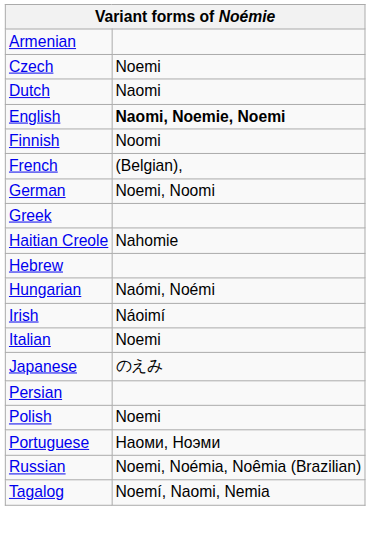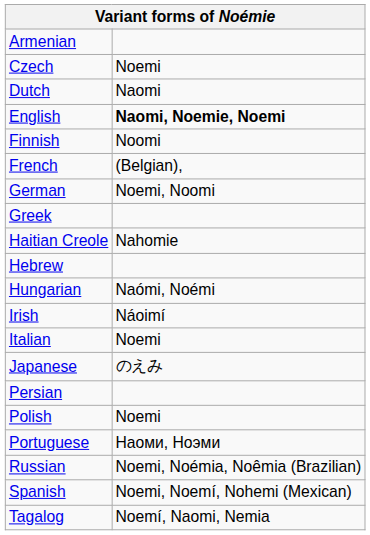 <table class="wikitable" style="float:center; margin-left: 8px">
 <tr>
 <th colspan="2">Variant forms of <em>Noémie</em></th>
 </tr>
 <tr>
 <td><a href='#'>Armenian</a></td>
 <td></td>
 </tr>
 <tr>
 <td><a href='#'>Czech</a></td>
 <td>Noemi</td>
 </tr>
 <tr>
 <td><a href='#'>Dutch</a></td>
 <td>Naomi</td>
 </tr>
 <tr>
 <td><a href='#'>English</a></td>
 <td><strong>Naomi, Noemie, Noemi</strong></td>
 </tr>
 <tr>
 <td><a href='#'>Finnish</a></td>
 <td>Noomi</td>
 </tr>
 <tr>
 <td><a href='#'>French</a></td>
 <td> (Belgian), </td>
 </tr>
 <tr>
 <td><a href='#'>German</a></td>
 <td>Noemi, Noomi</td>
 </tr>
 <tr>
 <td><a href='#'>Greek</a></td>
 <td></td>
 </tr>
 <tr>
 <td><a href='#'>Haitian Creole</a></td>
 <td>Nahomie</td>
 </tr>
 <tr>
 <td><a href='#'>Hebrew</a></td>
 <td></td>
 </tr>
 <tr>
 <td><a href='#'>Hungarian</a></td>
 <td>Naómi, Noémi</td>
 </tr>
 <tr>
 <td><a href='#'>Irish</a></td>
 <td>Náoimí</td>
 </tr>
 <tr>
 <td><a href='#'>Italian</a></td>
 <td>Noemi</td>
 </tr>
 <tr>
 <td><a href='#'>Japanese</a></td>
 <td>のえみ</td>
 </tr>
 <tr>
 <td><a href='#'>Persian</a></td>
 <td></td>
 </tr>
 <tr>
 <td><a href='#'>Polish</a></td>
 <td>Noemi</td>
 </tr>
 <tr>
 <td><a href='#'>Portuguese</a></td>
 <td>Наоми, Ноэми</td>
 </tr>
 <tr>
 <td><a href='#'>Russian</a></td>
 <td>Noemi, Noémia, Noêmia (Brazilian)</td>
 </tr>
 <tr>
+<td><a href='#'>Spanish</a></td>
+<td>Noemi, Noemí, Nohemi (Mexican)</td>
+</tr>
+<tr>
 <td><a href='#'>Tagalog</a></td>
 <td>Noemí, Naomi, Nemia</td>
 </tr>
 </table>
